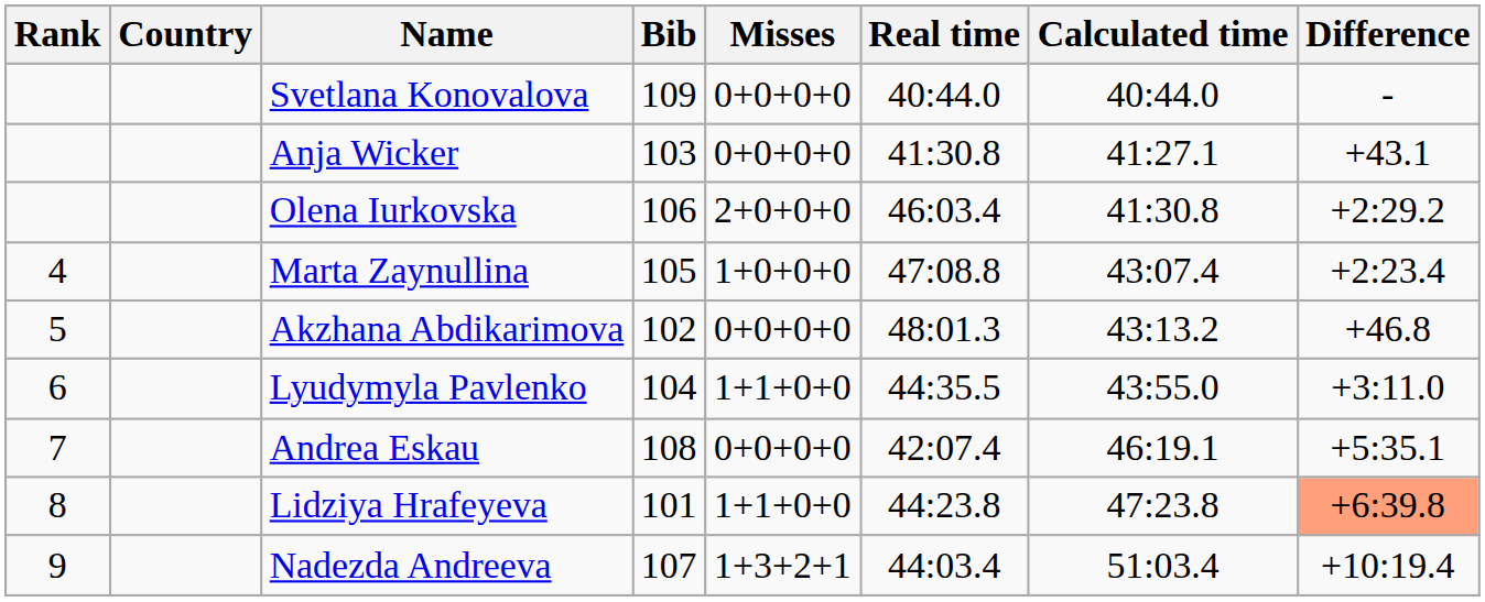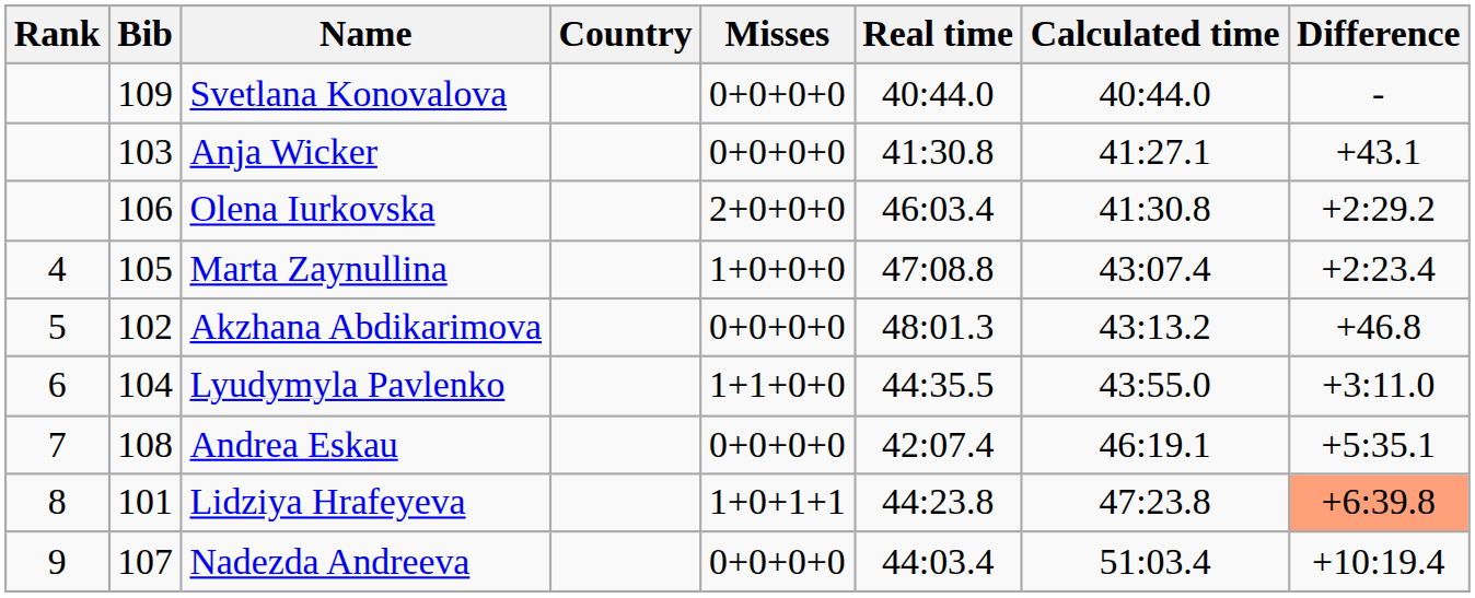 <table class="wikitable sortable" style="text-align:center">
 <tr>
 <th>Rank</th>
+<th>Bib</th>
+<th>Name</th>
 <th>Country</th>
-<th>Name</th>
-<th>Bib</th>
 <th>Misses</th>
 <th>Real time</th>
 <th>Calculated time</th>
 <th>Difference</th>
 </tr>
 <tr>
 <td></td>
+<td>109</td>
+<td align=left><a href='#'>Svetlana Konovalova</a></td>
 <td align=left></td>
-<td align=left><a href='#'>Svetlana Konovalova</a></td>
-<td>109</td>
 <td>0+0+0+0</td>
 <td>40:44.0</td>
 <td>40:44.0</td>
 <td>-</td>
 </tr>
 <tr>
 <td></td>
+<td>103</td>
+<td align=left><a href='#'>Anja Wicker</a></td>
 <td align=left></td>
-<td align=left><a href='#'>Anja Wicker</a></td>
-<td>103</td>
 <td>0+0+0+0</td>
 <td>41:30.8</td>
 <td>41:27.1</td>
 <td>+43.1</td>
 </tr>
 <tr>
 <td></td>
+<td>106</td>
+<td align=left><a href='#'>Olena Iurkovska</a></td>
 <td align=left></td>
-<td align=left><a href='#'>Olena Iurkovska</a></td>
-<td>106</td>
 <td>2+0+0+0</td>
 <td>46:03.4</td>
 <td>41:30.8</td>
 <td>+2:29.2</td>
 </tr>
 <tr>
 <td>4</td>
+<td>105</td>
+<td align=left><a href='#'>Marta Zaynullina</a></td>
 <td align=left></td>
-<td align=left><a href='#'>Marta Zaynullina</a></td>
-<td>105</td>
 <td>1+0+0+0</td>
 <td>47:08.8</td>
 <td>43:07.4</td>
 <td>+2:23.4</td>
 </tr>
 <tr>
 <td>5</td>
+<td>102</td>
+<td align=left><a href='#'>Akzhana Abdikarimova</a></td>
 <td align=left></td>
-<td align=left><a href='#'>Akzhana Abdikarimova</a></td>
-<td>102</td>
 <td>0+0+0+0</td>
 <td>48:01.3</td>
 <td>43:13.2</td>
 <td>+46.8</td>
 </tr>
 <tr>
 <td>6</td>
+<td>104</td>
+<td align=left><a href='#'>Lyudymyla Pavlenko</a></td>
 <td align=left></td>
-<td align=left><a href='#'>Lyudymyla Pavlenko</a></td>
-<td>104</td>
 <td>1+1+0+0</td>
 <td>44:35.5</td>
 <td>43:55.0</td>
 <td>+3:11.0</td>
 </tr>
 <tr>
 <td>7</td>
+<td>108</td>
+<td align=left><a href='#'>Andrea Eskau</a></td>
 <td align=left></td>
-<td align=left><a href='#'>Andrea Eskau</a></td>
-<td>108</td>
 <td>0+0+0+0</td>
 <td>42:07.4</td>
 <td>46:19.1</td>
 <td>+5:35.1</td>
 </tr>
 <tr>
 <td>8</td>
+<td>101</td>
+<td align=left><a href='#'>Lidziya Hrafeyeva</a></td>
 <td align=left></td>
-<td align=left><a href='#'>Lidziya Hrafeyeva</a></td>
-<td>101</td>
-<td>1+1+0+0</td>
+<td>1+0+1+1</td>
 <td>44:23.8</td>
 <td>47:23.8</td>
 <td style="background: lightsalmon;">+6:39.8</td>
 </tr>
 <tr>
 <td>9</td>
+<td>107</td>
+<td align=left><a href='#'>Nadezda Andreeva</a></td>
 <td align=left></td>
-<td align=left><a href='#'>Nadezda Andreeva</a></td>
-<td>107</td>
-<td>1+3+2+1</td>
+<td>0+0+0+0</td>
 <td>44:03.4</td>
 <td>51:03.4</td>
 <td>+10:19.4</td>
 </tr>
 </table>
